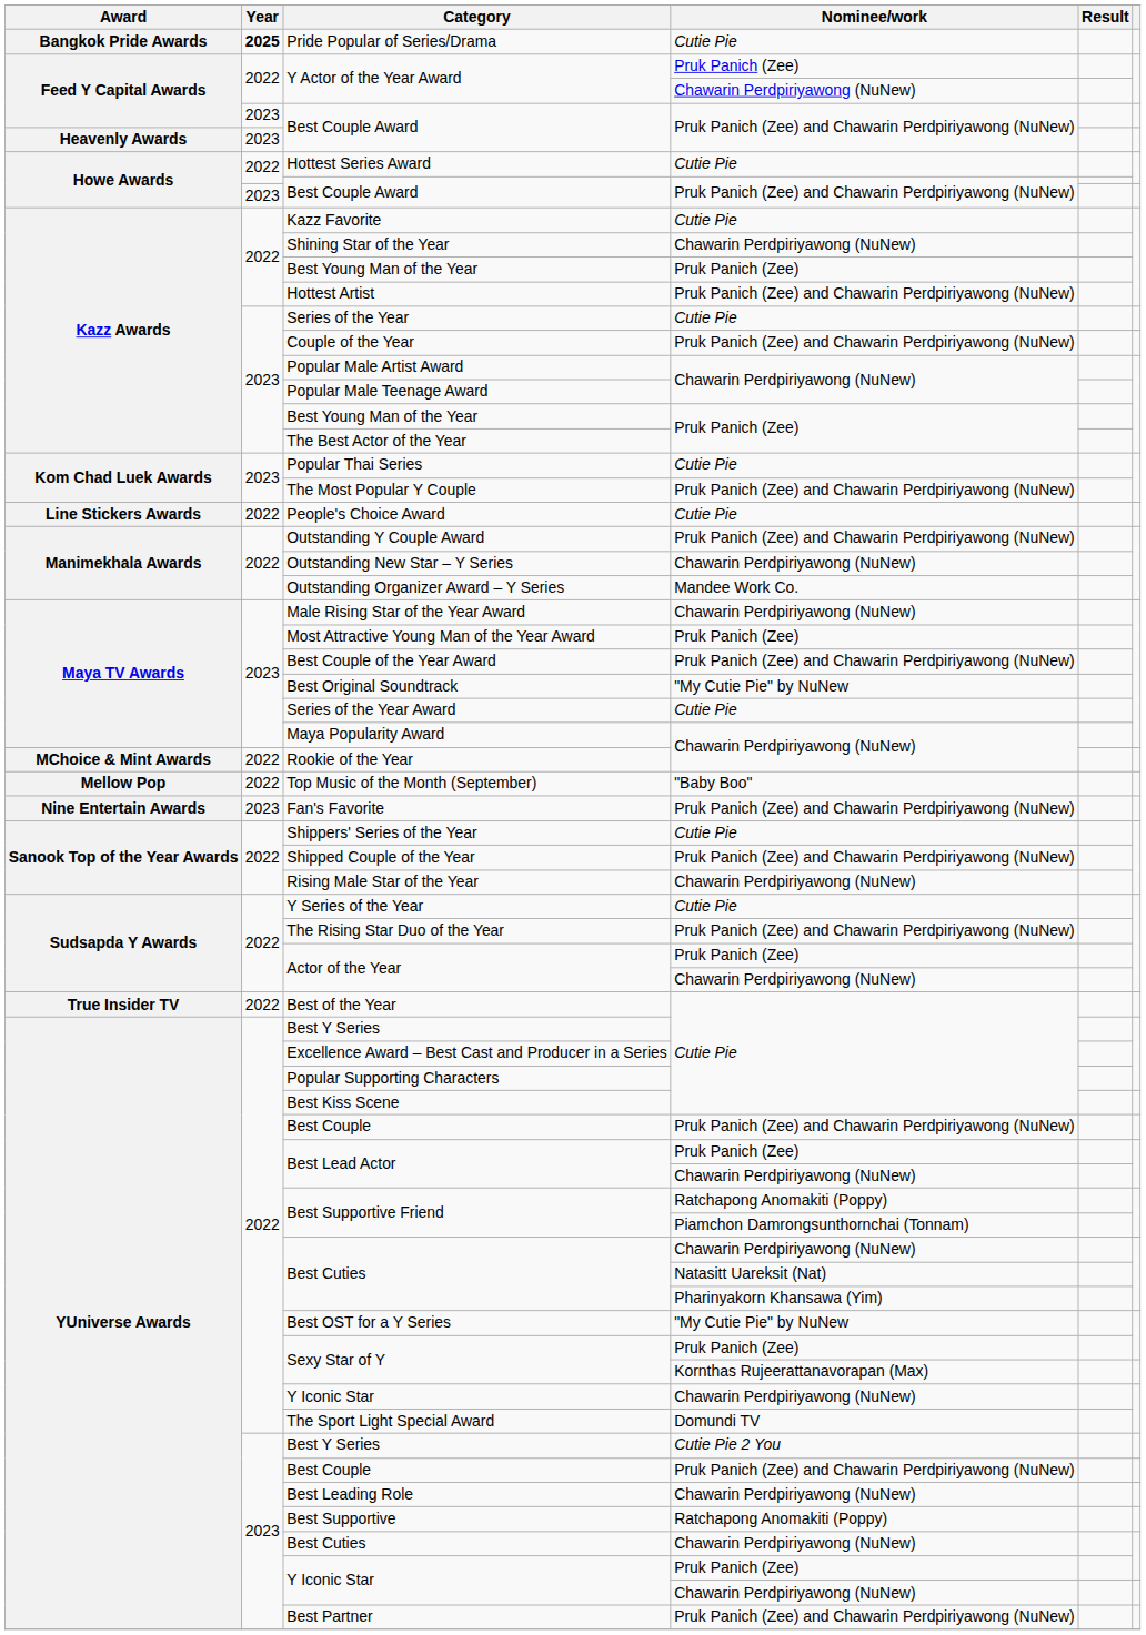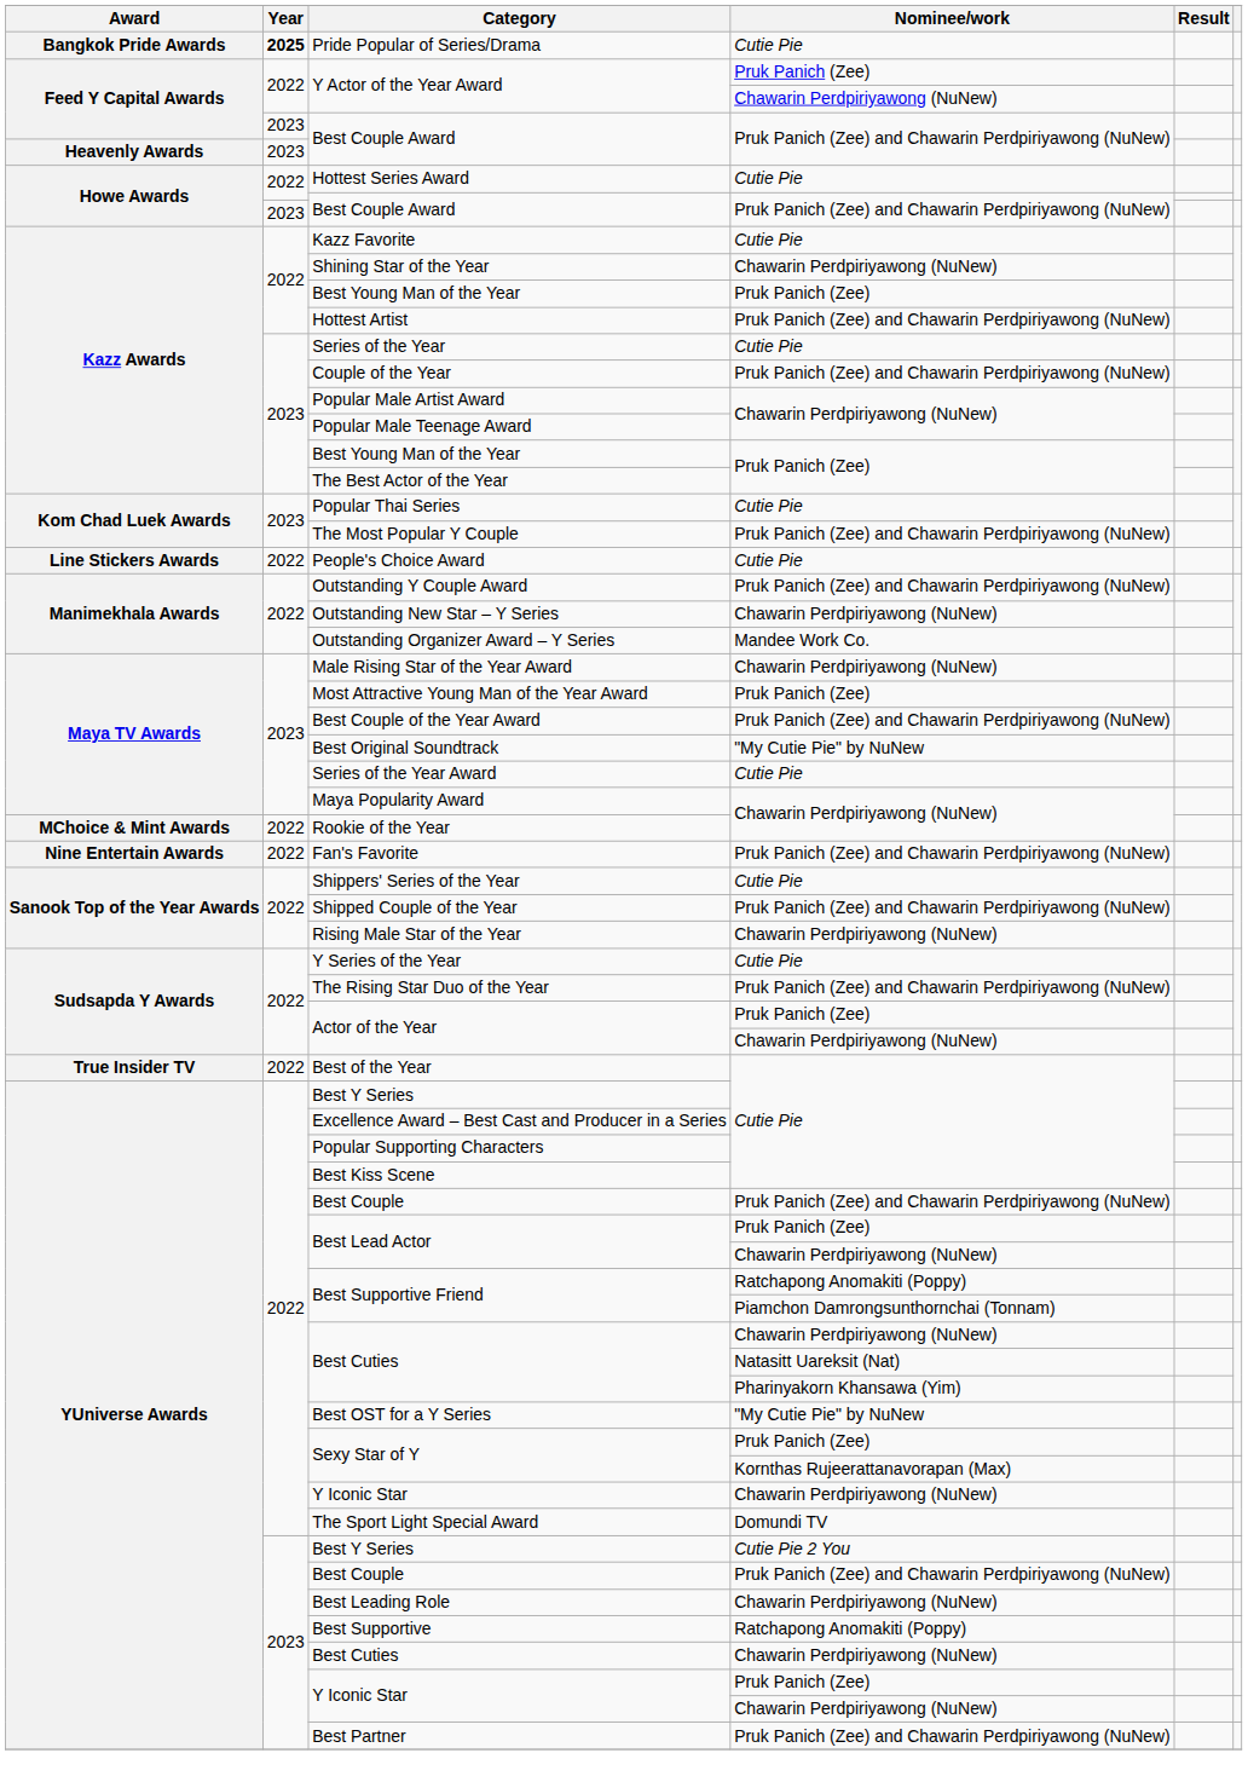 <table class="wikitable sortable plainrowheaders">
 <tr style="background:#ccc; text-align:center;">
 </tr>
 <tr>
 <th scope="col">Award</th>
 <th scope="col">Year</th>
 <th scope="col">Category</th>
 <th scope="col">Nominee/work</th>
 <th scope="col">Result</th>
 <th scope="col" class="unsortable"></th>
 </tr>
 <tr>
 <th scope=row>Bangkok Pride Awards</th>
 <td style="text-align: center;"><strong>2025</strong></td>
 <td>Pride Popular of Series/Drama</td>
 <td><em>Cutie Pie</em></td>
 <td></td>
 <td style="text-align: center;"></td>
 </tr>
 <tr>
 <th scope="row" rowspan=3>Feed Y Capital Awards</th>
 <td style="text-align:center;" rowspan=2>2022</td>
 <td rowspan=2>Y Actor of the Year Award</td>
 <td><a href='#'>Pruk Panich</a> (Zee)</td>
 <td></td>
 <td style="text-align:center;" rowspan=2></td>
 </tr>
 <tr>
 <td><a href='#'>Chawarin Perdpiriyawong</a> (NuNew)</td>
 <td></td>
 </tr>
 <tr>
 <td style="text-align:center;">2023</td>
 <td rowspan=2>Best Couple Award</td>
 <td rowspan=2>Pruk Panich (Zee) and Chawarin Perdpiriyawong (NuNew)</td>
 <td></td>
 <td style="text-align:center;"></td>
 </tr>
 <tr>
 <th scope="row">Heavenly Awards</th>
 <td style="text-align:center;">2023</td>
 <td></td>
 <td style="text-align:center;"></td>
 </tr>
 <tr>
 <th scope="row" rowspan=3>Howe Awards</th>
 <td style="text-align:center;" rowspan=2>2022</td>
 <td>Hottest Series Award</td>
 <td><em>Cutie Pie</em></td>
 <td></td>
 <td style="text-align:center;" rowspan=2></td>
 </tr>
 <tr>
 <td rowspan=2>Best Couple Award</td>
 <td rowspan=2>Pruk Panich (Zee) and Chawarin Perdpiriyawong (NuNew)</td>
 <td></td>
 </tr>
 <tr>
 <td style="text-align:center;">2023</td>
 <td></td>
 <td style="text-align:center;"></td>
 </tr>
 <tr>
 <th scope="row" rowspan="10"><a href='#'>Kazz</a> Awards</th>
 <td style="text-align:center;" rowspan="4">2022</td>
 <td>Kazz Favorite</td>
 <td><em>Cutie Pie</em></td>
 <td></td>
 <td style="text-align:center;" rowspan=4></td>
 </tr>
 <tr>
 <td>Shining Star of the Year</td>
 <td>Chawarin Perdpiriyawong (NuNew)</td>
 <td></td>
 </tr>
 <tr>
 <td>Best Young Man of the Year</td>
 <td>Pruk Panich (Zee)</td>
 <td></td>
 </tr>
 <tr>
 <td>Hottest Artist</td>
 <td>Pruk Panich (Zee) and Chawarin Perdpiriyawong (NuNew)</td>
 <td></td>
 </tr>
 <tr>
 <td style="text-align:center;" rowspan="6">2023</td>
 <td>Series of the Year</td>
 <td><em>Cutie Pie</em></td>
 <td></td>
 <td style="text-align:center;"></td>
 </tr>
 <tr>
 <td>Couple of the Year</td>
 <td>Pruk Panich (Zee) and Chawarin Perdpiriyawong (NuNew)</td>
 <td></td>
 <td style="text-align:center;"></td>
 </tr>
 <tr>
 <td>Popular Male Artist Award</td>
 <td rowspan=2>Chawarin Perdpiriyawong (NuNew)</td>
 <td></td>
 <td style="text-align:center;" rowspan="4"></td>
 </tr>
 <tr>
 <td>Popular Male Teenage Award</td>
 <td></td>
 </tr>
 <tr>
 <td>Best Young Man of the Year</td>
 <td rowspan=2>Pruk Panich (Zee)</td>
 <td></td>
 </tr>
 <tr>
 <td>The Best Actor of the Year</td>
 <td></td>
 </tr>
 <tr>
 <th scope="row" rowspan=2>Kom Chad Luek Awards</th>
 <td style="text-align:center;" rowspan=2>2023</td>
 <td>Popular Thai Series</td>
 <td><em>Cutie Pie</em></td>
 <td></td>
 <td style="text-align:center;" rowspan=2></td>
 </tr>
 <tr>
 <td>The Most Popular Y Couple</td>
 <td>Pruk Panich (Zee) and Chawarin Perdpiriyawong (NuNew)</td>
 <td></td>
 </tr>
 <tr>
 <th scope="row">Line Stickers Awards</th>
 <td style="text-align:center;">2022</td>
 <td>People's Choice Award</td>
 <td><em>Cutie Pie</em></td>
 <td></td>
 <td style="text-align:center;"></td>
 </tr>
 <tr>
 <th scope="row" rowspan=3>Manimekhala Awards</th>
 <td style="text-align:center;" rowspan=3>2022</td>
 <td>Outstanding Y Couple Award</td>
 <td>Pruk Panich (Zee) and Chawarin Perdpiriyawong (NuNew)</td>
 <td></td>
 <td style="text-align:center;" rowspan=3></td>
 </tr>
 <tr>
 <td>Outstanding New Star – Y Series</td>
 <td>Chawarin Perdpiriyawong (NuNew)</td>
 <td></td>
 </tr>
 <tr>
 <td>Outstanding Organizer Award – Y Series</td>
 <td>Mandee Work Co.</td>
 <td></td>
 </tr>
 <tr>
 <th scope="row" rowspan=6><a href='#'>Maya TV Awards</a></th>
 <td style="text-align:center;" rowspan=6>2023</td>
 <td>Male Rising Star of the Year Award</td>
 <td>Chawarin Perdpiriyawong (NuNew)</td>
 <td></td>
 <td style="text-align:center;" rowspan=6></td>
 </tr>
 <tr>
 <td>Most Attractive Young Man of the Year Award</td>
 <td>Pruk Panich (Zee)</td>
 <td></td>
 </tr>
 <tr>
 <td>Best Couple of the Year Award</td>
 <td>Pruk Panich (Zee) and Chawarin Perdpiriyawong (NuNew)</td>
 <td></td>
 </tr>
 <tr>
 <td>Best Original Soundtrack</td>
 <td>"My Cutie Pie" by NuNew</td>
 <td></td>
 </tr>
 <tr>
 <td>Series of the Year Award</td>
 <td><em>Cutie Pie</em></td>
 <td></td>
 </tr>
 <tr>
 <td>Maya Popularity Award</td>
 <td rowspan=2>Chawarin Perdpiriyawong (NuNew)</td>
 <td></td>
 </tr>
 <tr>
 <th scope="row">MChoice & Mint Awards</th>
 <td style="text-align:center;">2022</td>
 <td>Rookie of the Year</td>
 <td></td>
 <td style="text-align:center;"></td>
 </tr>
 <tr>
-<th scope="row">Mellow Pop</th>
+<th scope="row">Nine Entertain Awards</th>
 <td style="text-align:center;">2022</td>
-<td>Top Music of the Month (September)</td>
-<td>"Baby Boo"</td>
-<td></td>
-<td style="text-align:center;"></td>
-</tr>
-<tr>
-<th scope="row">Nine Entertain Awards</th>
-<td style="text-align:center;">2023</td>
 <td>Fan's Favorite</td>
 <td>Pruk Panich (Zee) and Chawarin Perdpiriyawong (NuNew)</td>
 <td></td>
 <td style="text-align:center;"></td>
 </tr>
 <tr>
 <th scope="row" rowspan=3>Sanook Top of the Year Awards</th>
 <td style="text-align:center;" rowspan=3>2022</td>
 <td>Shippers' Series of the Year</td>
 <td><em>Cutie Pie</em></td>
 <td></td>
 <td style="text-align:center;" rowspan=3></td>
 </tr>
 <tr>
 <td>Shipped Couple of the Year</td>
 <td>Pruk Panich (Zee) and Chawarin Perdpiriyawong (NuNew)</td>
 <td></td>
 </tr>
 <tr>
 <td>Rising Male Star of the Year</td>
 <td>Chawarin Perdpiriyawong (NuNew)</td>
 <td></td>
 </tr>
 <tr>
 <th scope="row" rowspan="4">Sudsapda Y Awards</th>
 <td style="text-align:center;" rowspan="4">2022</td>
 <td>Y Series of the Year</td>
 <td><em>Cutie Pie</em></td>
 <td></td>
 <td style="text-align:center;" rowspan=4></td>
 </tr>
 <tr>
 <td>The Rising Star Duo of the Year</td>
 <td>Pruk Panich (Zee) and Chawarin Perdpiriyawong (NuNew)</td>
 <td></td>
 </tr>
 <tr>
 <td rowspan=2>Actor of the Year</td>
 <td>Pruk Panich (Zee)</td>
 <td></td>
 </tr>
 <tr>
 <td>Chawarin Perdpiriyawong (NuNew)</td>
 <td></td>
 </tr>
 <tr>
 <th scope="row">True Insider TV</th>
 <td style="text-align:center;">2022</td>
 <td>Best of the Year</td>
 <td rowspan=5><em>Cutie Pie</em></td>
 <td></td>
 <td style="text-align:center;"></td>
 </tr>
 <tr>
 <th rowspan="25" scope="row">YUniverse Awards</th>
 <td rowspan="17" style="text-align:center;">2022</td>
 <td>Best Y Series</td>
 <td></td>
 <td style="text-align:center;" rowspan=3></td>
 </tr>
 <tr>
 <td>Excellence Award – Best Cast and Producer in a Series</td>
 <td></td>
 </tr>
 <tr>
 <td>Popular Supporting Characters</td>
 <td></td>
 </tr>
 <tr>
 <td>Best Kiss Scene</td>
 <td></td>
 <td style="text-align:center;"></td>
 </tr>
 <tr>
 <td>Best Couple</td>
 <td>Pruk Panich (Zee) and Chawarin Perdpiriyawong (NuNew)</td>
 <td></td>
 <td style="text-align:center;"></td>
 </tr>
 <tr>
 <td rowspan=2>Best Lead Actor</td>
 <td>Pruk Panich (Zee)</td>
 <td></td>
 <td style="text-align:center;" rowspan=2></td>
 </tr>
 <tr>
 <td>Chawarin Perdpiriyawong (NuNew)</td>
 <td></td>
 </tr>
 <tr>
 <td rowspan=2>Best Supportive Friend</td>
 <td>Ratchapong Anomakiti (Poppy)</td>
 <td></td>
 <td style="text-align:center;" rowspan=2></td>
 </tr>
 <tr>
 <td>Piamchon Damrongsunthornchai (Tonnam)</td>
 <td></td>
 </tr>
 <tr>
 <td rowspan=3>Best Cuties</td>
 <td>Chawarin Perdpiriyawong (NuNew)</td>
 <td></td>
 <td style="text-align:center;" rowspan=3></td>
 </tr>
 <tr>
 <td>Natasitt Uareksit (Nat)</td>
 <td></td>
 </tr>
 <tr>
 <td>Pharinyakorn Khansawa (Yim)</td>
 <td></td>
 </tr>
 <tr>
 <td>Best OST for a Y Series</td>
 <td>"My Cutie Pie" by NuNew</td>
 <td></td>
 <td style="text-align:center;" rowspan=2></td>
 </tr>
 <tr>
 <td rowspan=2>Sexy Star of Y</td>
 <td>Pruk Panich (Zee)</td>
 <td></td>
 </tr>
 <tr>
 <td>Kornthas Rujeerattanavorapan (Max)</td>
 <td></td>
 <td style="text-align:center;"></td>
 </tr>
 <tr>
 <td>Y Iconic Star</td>
 <td>Chawarin Perdpiriyawong (NuNew)</td>
 <td></td>
 <td style="text-align:center;" rowspan=2></td>
 </tr>
 <tr>
 <td>The Sport Light Special Award</td>
 <td>Domundi TV</td>
 <td></td>
 </tr>
 <tr>
 <td rowspan="8" style="text-align:center;">2023</td>
 <td>Best Y Series</td>
 <td><em>Cutie Pie 2 You</em></td>
 <td></td>
 <td style="text-align:center;"></td>
 </tr>
 <tr>
 <td>Best Couple</td>
 <td>Pruk Panich (Zee) and Chawarin Perdpiriyawong (NuNew)</td>
 <td></td>
 <td style="text-align:center;"></td>
 </tr>
 <tr>
 <td>Best Leading Role</td>
 <td>Chawarin Perdpiriyawong (NuNew)</td>
 <td></td>
 <td style="text-align:center;"></td>
 </tr>
 <tr>
 <td>Best Supportive</td>
 <td>Ratchapong Anomakiti (Poppy)</td>
 <td></td>
 <td style="text-align:center;"></td>
 </tr>
 <tr>
 <td>Best Cuties</td>
 <td>Chawarin Perdpiriyawong (NuNew)</td>
 <td></td>
 <td style="text-align:center;" rowspan=2></td>
 </tr>
 <tr>
 <td rowspan=2>Y Iconic Star</td>
 <td>Pruk Panich (Zee)</td>
 <td></td>
 </tr>
 <tr>
 <td>Chawarin Perdpiriyawong (NuNew)</td>
 <td></td>
 <td style="text-align:center;"></td>
 </tr>
 <tr>
 <td>Best Partner</td>
 <td>Pruk Panich (Zee) and Chawarin Perdpiriyawong (NuNew)</td>
 <td></td>
 <td style="text-align:center;"></td>
 </tr>
 <tr>
 </tr>
 </table>
